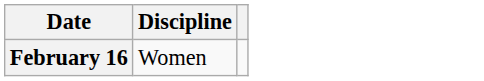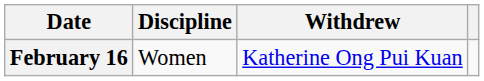 <table class="wikitable unsortable" style="text-align:left;">
 <tr>
 <th scope="col">Date</th>
 <th scope="col">Discipline</th>
+<th scope="col">Withdrew</th>
 <th scope="col"></th>
 </tr>
 <tr>
 <th scope="row" style="text-align:left">February 16</th>
 <td>Women</td>
+<td> <a href='#'>Katherine Ong Pui Kuan</a></td>
 <td></td>
 </tr>
 </table>
